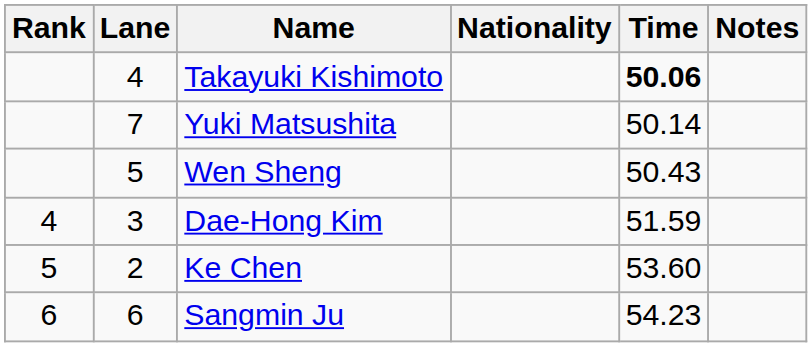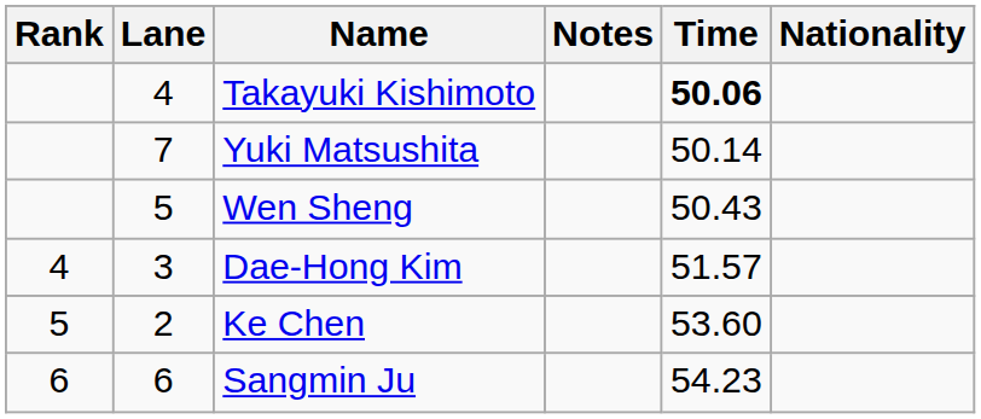 <table class="wikitable sortable" style="text-align:center">
 <tr>
 <th>Rank</th>
 <th>Lane</th>
 <th>Name</th>
+<th>Notes</th>
+<th>Time</th>
 <th>Nationality</th>
-<th>Time</th>
-<th>Notes</th>
 </tr>
 <tr>
 <td align=center></td>
 <td>4</td>
 <td align=left><a href='#'>Takayuki Kishimoto</a></td>
+<td></td>
+<td><strong>50.06</strong></td>
 <td align=left></td>
-<td><strong>50.06</strong></td>
-<td></td>
 </tr>
 <tr>
 <td align=center></td>
 <td>7</td>
 <td align=left><a href='#'>Yuki Matsushita</a></td>
+<td></td>
+<td>50.14</td>
 <td align=left></td>
-<td>50.14</td>
-<td></td>
 </tr>
 <tr>
 <td align=center></td>
 <td>5</td>
 <td align=left><a href='#'>Wen Sheng</a></td>
+<td></td>
+<td>50.43</td>
 <td align=left></td>
-<td>50.43</td>
-<td></td>
 </tr>
 <tr>
 <td align=center>4</td>
 <td>3</td>
 <td align=left><a href='#'>Dae-Hong Kim</a></td>
+<td></td>
+<td>51.57</td>
 <td align=left></td>
-<td>51.59</td>
-<td></td>
 </tr>
 <tr>
 <td align=center>5</td>
 <td>2</td>
 <td align=left><a href='#'>Ke Chen</a></td>
+<td></td>
+<td>53.60</td>
 <td align=left></td>
-<td>53.60</td>
-<td></td>
 </tr>
 <tr>
 <td align=center>6</td>
 <td>6</td>
 <td align=left><a href='#'>Sangmin Ju</a></td>
+<td></td>
+<td>54.23</td>
 <td align=left></td>
-<td>54.23</td>
-<td></td>
 </tr>
 </table>
